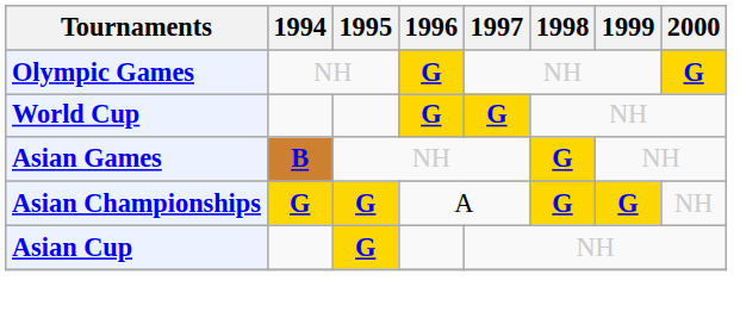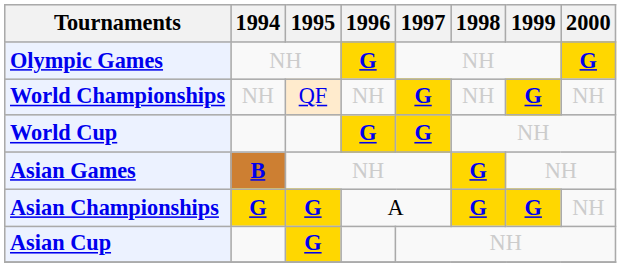 <table class="wikitable" style="font-size: 90%; text-align:center">
 <tr>
 <th>Tournaments</th>
 <th>1994</th>
 <th>1995</th>
 <th>1996</th>
 <th>1997</th>
 <th>1998</th>
 <th>1999</th>
 <th>2000</th>
 </tr>
 <tr>
 <td bgcolor="#ECF2FF"; align="left"><strong><a href='#'>Olympic Games</a></strong></td>
 <td colspan="2" style=color:#ccc>NH</td>
 <td bgcolor=gold><strong><a href='#'>G</a></strong></td>
 <td colspan="3" style=color:#ccc>NH</td>
 <td bgcolor=gold><strong><a href='#'>G</a></strong></td>
+</tr>
+<tr>
+<td bgcolor="#ECF2FF"; align="left"><strong><a href='#'>World Championships</a></strong></td>
+<td style=color:#ccc>NH</td>
+<td bgcolor=FFEBCD><a href='#'>QF</a></td>
+<td style=color:#ccc>NH</td>
+<td bgcolor=gold><strong><a href='#'>G</a></strong></td>
+<td style=color:#ccc>NH</td>
+<td bgcolor=gold><strong><a href='#'>G</a></strong></td>
+<td style=color:#ccc>NH</td>
 </tr>
 <tr>
 <td bgcolor="#ECF2FF"; align="left"><strong><a href='#'>World Cup</a></strong></td>
 <td></td>
 <td></td>
 <td bgcolor=gold><strong><a href='#'>G</a></strong></td>
 <td bgcolor=gold><strong><a href='#'>G</a></strong></td>
 <td colspan="3" style=color:#ccc>NH</td>
 </tr>
 <tr>
 <td bgcolor="#ECF2FF"; align="left"><strong><a href='#'>Asian Games</a></strong></td>
 <td bgcolor=CD7F32><strong><a href='#'>B</a></strong></td>
 <td colspan="3" style=color:#ccc>NH</td>
 <td bgcolor=gold><strong><a href='#'>G</a></strong></td>
 <td colspan="2" style=color:#ccc>NH</td>
 </tr>
 <tr>
 <td bgcolor="#ECF2FF"; align="left"><strong><a href='#'>Asian Championships</a></strong></td>
 <td bgcolor=gold><strong><a href='#'>G</a></strong></td>
 <td bgcolor=gold><strong><a href='#'>G</a></strong></td>
 <td colspan="2">A</td>
 <td bgcolor=gold><strong><a href='#'>G</a></strong></td>
 <td bgcolor=gold><strong><a href='#'>G</a></strong></td>
 <td style=color:#ccc>NH</td>
 </tr>
 <tr>
 <td bgcolor="#ECF2FF"; align="left"><strong><a href='#'>Asian Cup</a></strong></td>
 <td></td>
 <td bgcolor=gold><strong><a href='#'>G</a></strong></td>
 <td></td>
 <td colspan="4" style=color:#ccc>NH</td>
 </tr>
 <tr>
 </tr>
 </table>
